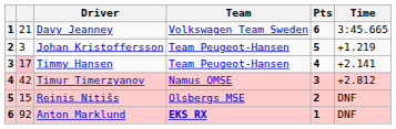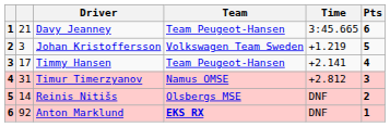 <table class=wikitable style="font-size:95%">
 <tr>
 <th></th>
 <th></th>
 <th>Driver</th>
 <th>Team</th>
+<th>Time</th>
 <th>Pts</th>
-<th>Time</th>
 </tr>
 <tr>
 <th>1</th>
 <td>21</td>
 <td> <a href='#'>Davy Jeanney</a></td>
-<td><a href='#'>Volkswagen Team Sweden</a></td>
+<td><a href='#'>Team Peugeot-Hansen</a></td>
+<td>3:45.665</td>
 <td><strong>6</strong></td>
-<td>3:45.665</td>
 </tr>
 <tr>
 <th>2</th>
 <td>3</td>
 <td> <a href='#'>Johan Kristoffersson</a></td>
-<td><a href='#'>Team Peugeot-Hansen</a></td>
+<td><a href='#'>Volkswagen Team Sweden</a></td>
+<td>+1.219</td>
 <td><strong>5</strong></td>
-<td>+1.219</td>
 </tr>
 <tr>
 <th>3</th>
-<td style="background: pink;">17</td>
+<td>17</td>
 <td> <a href='#'>Timmy Hansen</a></td>
 <td><a href='#'>Team Peugeot-Hansen</a></td>
+<td>+2.141</td>
 <td><strong>4</strong></td>
-<td>+2.141</td>
 </tr>
 <tr>
 <th style="background:#ffcccc;">4</th>
-<td style="background:#ffcccc;">42</td>
+<td style="background:#ffcccc;">31</td>
 <td style="background:#ffcccc;"> <a href='#'>Timur Timerzyanov</a></td>
 <td style="background:#ffcccc;"><a href='#'>Namus OMSE</a></td>
+<td style="background:#ffcccc;">+2.812</td>
 <td style="background:#ffcccc;"><strong>3</strong></td>
-<td style="background:#ffcccc;">+2.812</td>
 </tr>
 <tr>
 <th style="background:#ffcccc;">5</th>
-<td style="background:#ffcccc;">15</td>
+<td style="background:#ffcccc;">14</td>
 <td style="background:#ffcccc;"> <a href='#'>Reinis Nitišs</a></td>
 <td style="background:#ffcccc;"><a href='#'>Olsbergs MSE</a></td>
+<td style="background:#ffcccc;">DNF</td>
 <td style="background:#ffcccc;"><strong>2</strong></td>
-<td style="background:#ffcccc;">DNF</td>
 </tr>
 <tr>
 <th style="background:#ffcccc;">6</th>
 <td style="background:#ffcccc;">92</td>
 <td style="background:#ffcccc;"> <a href='#'>Anton Marklund</a></td>
 <td style="background:#ffcccc;"><strong><a href='#'>EKS RX</a></strong></td>
+<td style="background:#ffcccc;">DNF</td>
 <td style="background:#ffcccc;"><strong>1</strong></td>
-<td style="background:#ffcccc;">DNF</td>
 </tr>
 </table>
